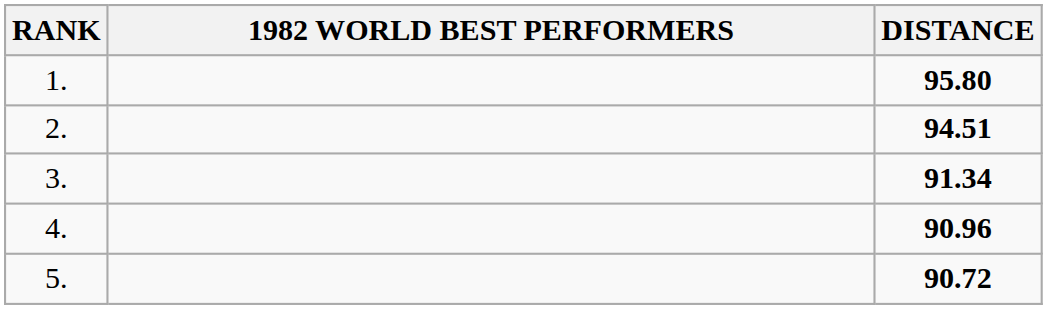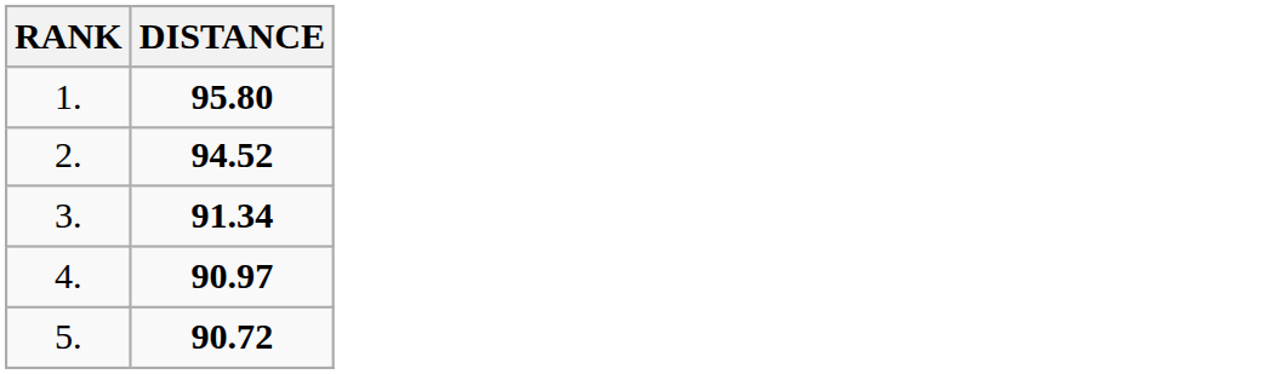 <table class="wikitable" style="border-collapse: collapse; font-size: 90%;">
 <tr>
 <th>RANK</th>
-<th align="center" style="width: 25em">1982 WORLD BEST PERFORMERS</th>
 <th align="center" style="width: 5em">DISTANCE</th>
 </tr>
 <tr>
 <td align="center">1.</td>
-<td></td>
 <td align="center"><strong>95.80</strong></td>
 </tr>
 <tr>
 <td align="center">2.</td>
-<td></td>
-<td align="center"><strong>94.51</strong></td>
+<td align="center"><strong>94.52</strong></td>
 </tr>
 <tr>
 <td align="center">3.</td>
-<td></td>
 <td align="center"><strong>91.34</strong></td>
 </tr>
 <tr>
 <td align="center">4.</td>
-<td></td>
-<td align="center"><strong>90.96</strong></td>
+<td align="center"><strong>90.97</strong></td>
 </tr>
 <tr>
 <td align="center">5.</td>
-<td></td>
 <td align="center"><strong>90.72</strong></td>
 </tr>
 </table>
